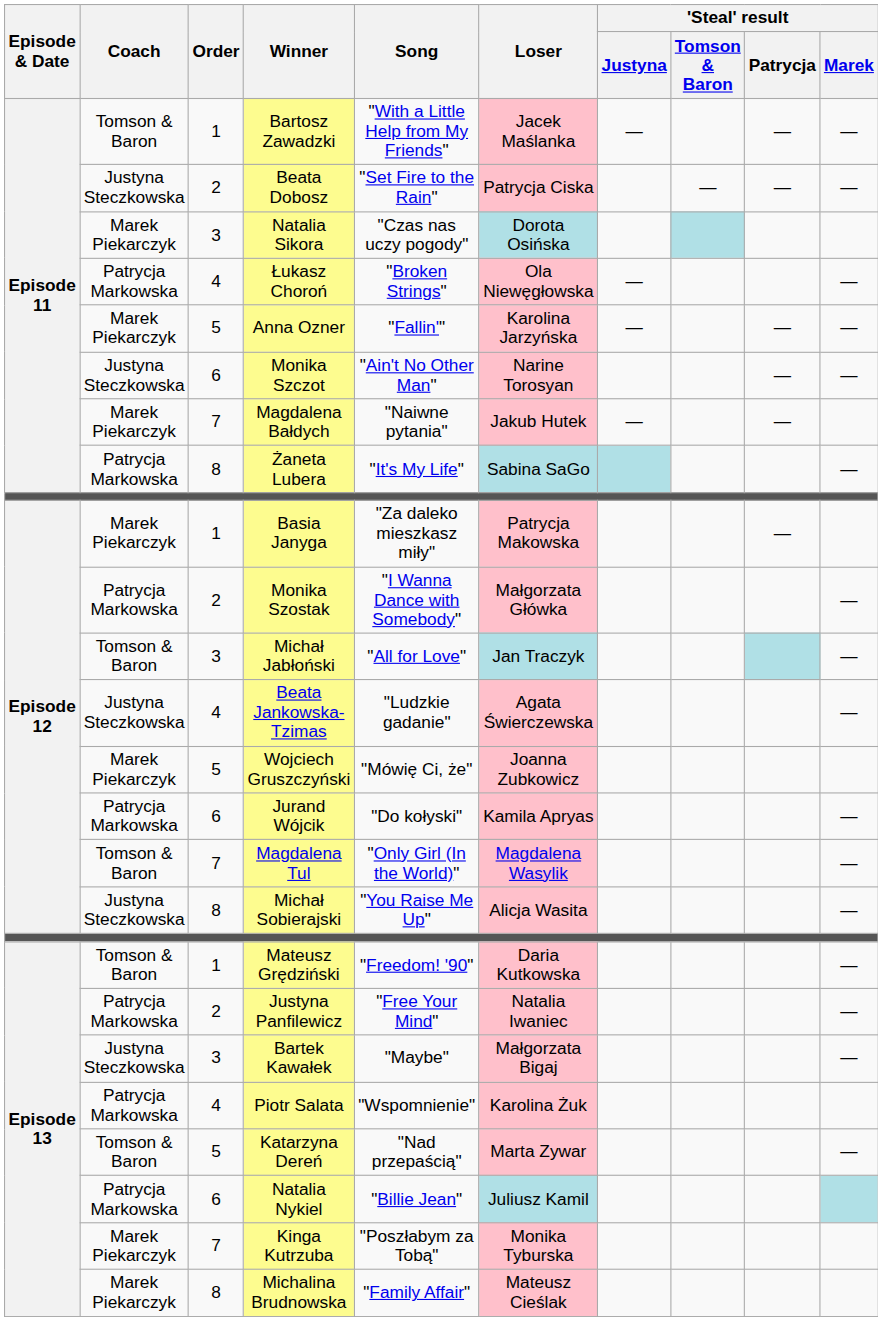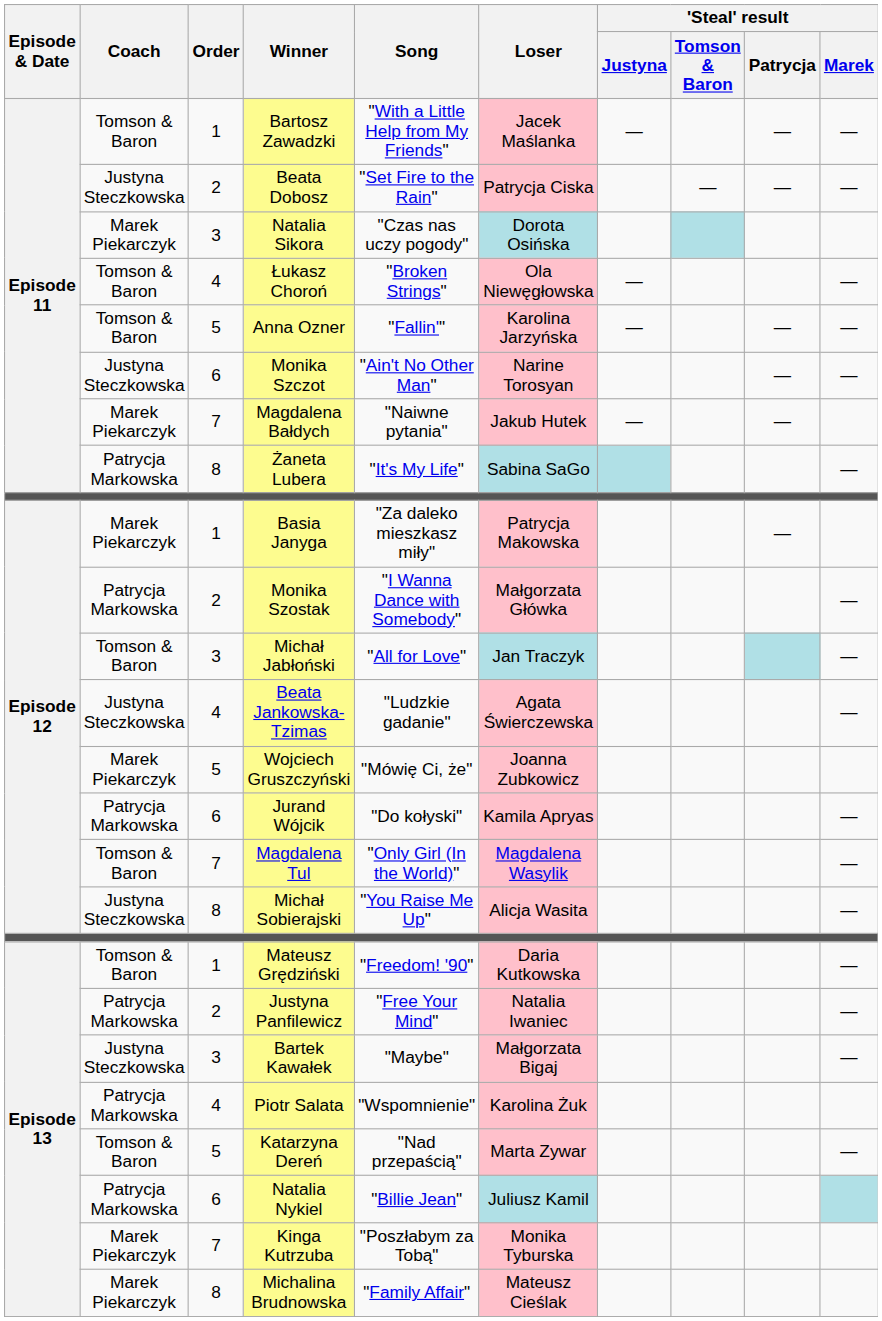 <table class="wikitable" style="text-align: center; width:100%;">
 <tr>
 <th rowspan="2" width="10%">Episode & Date</th>
 <th rowspan="2" width="15%">Coach</th>
 <th rowspan="2" width="05%">Order</th>
 <th rowspan="2" width="15%">Winner</th>
 <th rowspan="2" width="20%">Song</th>
 <th rowspan="2" width="15%">Loser</th>
 <th colspan="4" width="20%">'Steal' result</th>
 </tr>
 <tr>
 <th width="05%"><a href='#'>Justyna</a></th>
 <th width="05%"><a href='#'>Tomson & Baron</a></th>
 <th width="05%">Patrycja</th>
 <th width="05%"><a href='#'>Marek</a></th>
 </tr>
 <tr>
 <th rowspan="8">Episode 11<br><small></small></th>
 <td>Tomson & Baron</td>
 <td>1</td>
 <td style="background:#fdfc8f;">Bartosz Zawadzki</td>
 <td>"<a href='#'>With a Little Help from My Friends</a>"</td>
 <td style="background:pink">Jacek Maślanka</td>
 <td>—</td>
 <td></td>
 <td>—</td>
 <td>—</td>
 </tr>
 <tr>
 <td>Justyna Steczkowska</td>
 <td>2</td>
 <td style="background:#fdfc8f;">Beata Dobosz</td>
 <td>"<a href='#'>Set Fire to the Rain</a>"</td>
 <td style="background:pink">Patrycja Ciska</td>
 <td></td>
 <td>—</td>
 <td>—</td>
 <td>—</td>
 </tr>
 <tr>
 <td>Marek Piekarczyk</td>
 <td>3</td>
 <td style="background:#fdfc8f;">Natalia Sikora</td>
 <td>"Czas nas uczy pogody"</td>
 <td style="background:#B0E0E6;">Dorota Osińska</td>
 <td><strong></strong></td>
 <td style="background:#B0E0E6;"><strong></strong></td>
 <td><strong></strong></td>
 <td></td>
 </tr>
 <tr>
-<td>Patrycja Markowska</td>
+<td>Tomson & Baron</td>
 <td>4</td>
 <td style="background:#fdfc8f;">Łukasz Choroń</td>
 <td>"<a href='#'>Broken Strings</a>"</td>
 <td style="background:pink">Ola Niewęgłowska</td>
 <td>—</td>
 <td></td>
 <td></td>
 <td>—</td>
 </tr>
 <tr>
-<td>Marek Piekarczyk</td>
+<td>Tomson & Baron</td>
 <td>5</td>
 <td style="background:#fdfc8f;">Anna Ozner</td>
 <td>"<a href='#'>Fallin'</a>"</td>
 <td style="background:pink">Karolina Jarzyńska</td>
 <td>—</td>
 <td></td>
 <td>—</td>
 <td>—</td>
 </tr>
 <tr>
 <td>Justyna Steczkowska</td>
 <td>6</td>
 <td style="background:#fdfc8f;">Monika Szczot</td>
 <td>"<a href='#'>Ain't No Other Man</a>"</td>
 <td style="background:pink">Narine Torosyan</td>
 <td></td>
 <td></td>
 <td>—</td>
 <td>—</td>
 </tr>
 <tr>
 <td>Marek Piekarczyk</td>
 <td>7</td>
 <td style="background:#fdfc8f;">Magdalena Bałdych</td>
 <td>"Naiwne pytania"</td>
 <td style="background:pink">Jakub Hutek</td>
 <td>—</td>
 <td></td>
 <td>—</td>
 <td></td>
 </tr>
 <tr>
 <td>Patrycja Markowska</td>
 <td>8</td>
 <td style="background:#fdfc8f;">Żaneta Lubera</td>
 <td>"<a href='#'>It's My Life</a>"</td>
 <td style="background:#B0E0E6;">Sabina SaGo</td>
 <td style="background:#B0E0E6;"><strong></strong></td>
 <td></td>
 <td></td>
 <td>—</td>
 </tr>
 <tr>
 <td colspan="10" style="background:#555555;"></td>
 </tr>
 <tr>
 <th rowspan="8">Episode 12<br><small></small></th>
 <td>Marek Piekarczyk</td>
 <td>1</td>
 <td style="background:#fdfc8f;">Basia Janyga</td>
 <td>"Za daleko mieszkasz miły"</td>
 <td style="background:pink">Patrycja Makowska</td>
 <td></td>
 <td></td>
 <td>—</td>
 <td></td>
 </tr>
 <tr>
 <td>Patrycja Markowska</td>
 <td>2</td>
 <td style="background:#fdfc8f;">Monika Szostak</td>
 <td>"<a href='#'>I Wanna Dance with Somebody</a>"</td>
 <td style="background:pink">Małgorzata Główka</td>
 <td></td>
 <td></td>
 <td></td>
 <td>—</td>
 </tr>
 <tr>
 <td>Tomson & Baron</td>
 <td>3</td>
 <td style="background:#fdfc8f;">Michał Jabłoński</td>
 <td>"<a href='#'>All for Love</a>"</td>
 <td style="background:#B0E0E6;">Jan Traczyk</td>
 <td></td>
 <td></td>
 <td style="background:#B0E0E6;"><strong></strong></td>
 <td>—</td>
 </tr>
 <tr>
 <td>Justyna Steczkowska</td>
 <td>4</td>
 <td style="background:#fdfc8f;"><a href='#'>Beata Jankowska-Tzimas</a></td>
 <td>"Ludzkie gadanie"</td>
 <td style="background:pink">Agata Świerczewska</td>
 <td></td>
 <td></td>
 <td></td>
 <td>—</td>
 </tr>
 <tr>
 <td>Marek Piekarczyk</td>
 <td>5</td>
 <td style="background:#fdfc8f;">Wojciech Gruszczyński</td>
 <td>"Mówię Ci, że"</td>
 <td style="background:pink">Joanna Zubkowicz</td>
 <td></td>
 <td></td>
 <td></td>
 <td></td>
 </tr>
 <tr>
 <td>Patrycja Markowska</td>
 <td>6</td>
 <td style="background:#fdfc8f;">Jurand Wójcik</td>
 <td>"Do kołyski"</td>
 <td style="background:pink">Kamila Apryas</td>
 <td></td>
 <td></td>
 <td></td>
 <td>—</td>
 </tr>
 <tr>
 <td>Tomson & Baron</td>
 <td>7</td>
 <td style="background:#fdfc8f;"><a href='#'>Magdalena Tul</a></td>
 <td>"<a href='#'>Only Girl (In the World)</a>"</td>
 <td style="background:pink"><a href='#'>Magdalena Wasylik</a></td>
 <td></td>
 <td></td>
 <td></td>
 <td>—</td>
 </tr>
 <tr>
 <td>Justyna Steczkowska</td>
 <td>8</td>
 <td style="background:#fdfc8f;">Michał Sobierajski</td>
 <td>"<a href='#'>You Raise Me Up</a>"</td>
 <td style="background:pink">Alicja Wasita</td>
 <td></td>
 <td></td>
 <td></td>
 <td>—</td>
 </tr>
 <tr>
 <td colspan="10" style="background:#555555;"></td>
 </tr>
 <tr>
 <th rowspan="8">Episode 13<br><small></small></th>
 <td>Tomson & Baron</td>
 <td>1</td>
 <td style="background:#fdfc8f;">Mateusz Grędziński</td>
 <td>"<a href='#'>Freedom! '90</a>"</td>
 <td style="background:pink">Daria Kutkowska</td>
 <td></td>
 <td></td>
 <td></td>
 <td>—</td>
 </tr>
 <tr>
 <td>Patrycja Markowska</td>
 <td>2</td>
 <td style="background:#fdfc8f;">Justyna Panfilewicz</td>
 <td>"<a href='#'>Free Your Mind</a>"</td>
 <td style="background:pink">Natalia Iwaniec</td>
 <td></td>
 <td></td>
 <td></td>
 <td>—</td>
 </tr>
 <tr>
 <td>Justyna Steczkowska</td>
 <td>3</td>
 <td style="background:#fdfc8f;">Bartek Kawałek</td>
 <td>"Maybe"</td>
 <td style="background:pink">Małgorzata Bigaj</td>
 <td></td>
 <td></td>
 <td></td>
 <td>—</td>
 </tr>
 <tr>
 <td>Patrycja Markowska</td>
 <td>4</td>
 <td style="background:#fdfc8f;">Piotr Salata</td>
 <td>"Wspomnienie"</td>
 <td style="background:pink">Karolina Żuk</td>
 <td></td>
 <td></td>
 <td></td>
 <td></td>
 </tr>
 <tr>
 <td>Tomson & Baron</td>
 <td>5</td>
 <td style="background:#fdfc8f;">Katarzyna Dereń</td>
 <td>"Nad przepaścią"</td>
 <td style="background:pink">Marta Zywar</td>
 <td></td>
 <td></td>
 <td></td>
 <td>—</td>
 </tr>
 <tr>
 <td>Patrycja Markowska</td>
 <td>6</td>
 <td style="background:#fdfc8f;">Natalia Nykiel</td>
 <td>"<a href='#'>Billie Jean</a>"</td>
 <td style="background:#B0E0E6;">Juliusz Kamil</td>
 <td></td>
 <td></td>
 <td></td>
 <td style="background:#B0E0E6;"><strong></strong></td>
 </tr>
 <tr>
 <td>Marek Piekarczyk</td>
 <td>7</td>
 <td style="background:#fdfc8f;">Kinga Kutrzuba</td>
 <td>"Poszłabym za Tobą"</td>
 <td style="background:pink">Monika Tyburska</td>
 <td></td>
 <td></td>
 <td></td>
 <td></td>
 </tr>
 <tr>
 <td>Marek Piekarczyk</td>
 <td>8</td>
 <td style="background:#fdfc8f;">Michalina Brudnowska</td>
 <td>"<a href='#'>Family Affair</a>"</td>
 <td style="background:pink">Mateusz Cieślak</td>
 <td></td>
 <td></td>
 <td></td>
 <td></td>
 </tr>
 <tr>
 </tr>
 </table>
